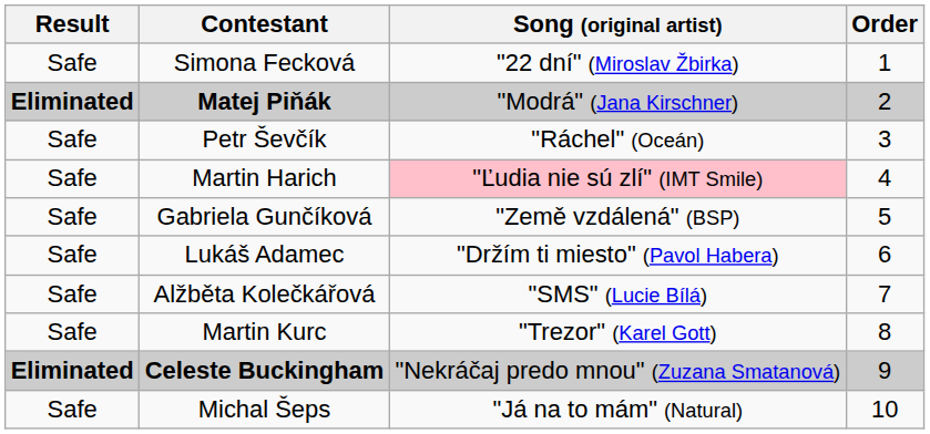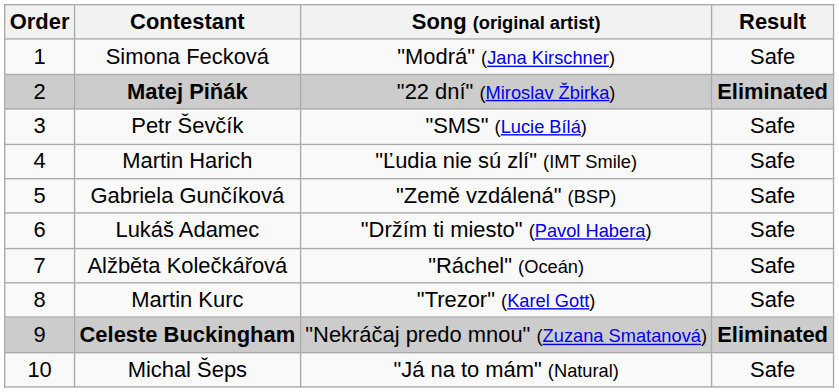 <table class="wikitable plainrowheaders" style="text-align:center;">
 <tr>
-<th scope="col">Result</th>
+<th scope="col">Order</th>
 <th scope="col">Contestant</th>
 <th scope="col">Song <small>(original artist)</small></th>
-<th scope="col">Order</th>
+<th scope="col">Result</th>
 </tr>
 <tr>
+<td>1</td>
+<td>Simona Fecková</td>
+<td>"Modrá" <small>(<a href='#'>Jana Kirschner</a>)</small></td>
 <td>Safe</td>
-<td>Simona Fecková</td>
-<td>"22 dní" <small>(<a href='#'>Miroslav Žbirka</a>)</small></td>
-<td>1</td>
 </tr>
 <tr style="background:#ccc;">
+<td>2</td>
+<td><strong>Matej Piňák</strong></td>
+<td>"22 dní" <small>(<a href='#'>Miroslav Žbirka</a>)</small></td>
 <td><strong>Eliminated</strong></td>
-<td><strong>Matej Piňák</strong></td>
-<td>"Modrá" <small>(<a href='#'>Jana Kirschner</a>)</small></td>
-<td>2</td>
 </tr>
 <tr>
+<td>3</td>
+<td>Petr Ševčík</td>
+<td>"SMS" <small>(<a href='#'>Lucie Bílá</a>)</small></td>
 <td>Safe</td>
-<td>Petr Ševčík</td>
-<td>"Ráchel" <small>(Oceán) </small></td>
-<td>3</td>
 </tr>
 <tr>
+<td>4</td>
+<td>Martin Harich</td>
+<td>"Ľudia nie sú zlí" <small>(IMT Smile)</small></td>
 <td>Safe</td>
-<td>Martin Harich</td>
-<td style="background: pink;">"Ľudia nie sú zlí" <small>(IMT Smile)</small></td>
-<td>4</td>
 </tr>
 <tr>
-<td>Safe</td>
+<td>5</td>
 <td>Gabriela Gunčíková</td>
 <td>"Země vzdálená" <small>(BSP)</small></td>
-<td>5</td>
+<td>Safe</td>
 </tr>
 <tr>
-<td>Safe</td>
+<td>6</td>
 <td>Lukáš Adamec</td>
 <td>"Držím ti miesto" <small>(<a href='#'>Pavol Habera</a>)</small></td>
-<td>6</td>
+<td>Safe</td>
 </tr>
 <tr>
+<td>7</td>
+<td>Alžběta Kolečkářová</td>
+<td>"Ráchel" <small>(Oceán) </small></td>
 <td>Safe</td>
-<td>Alžběta Kolečkářová</td>
-<td>"SMS" <small>(<a href='#'>Lucie Bílá</a>)</small></td>
-<td>7</td>
 </tr>
 <tr>
-<td>Safe</td>
+<td>8</td>
 <td>Martin Kurc</td>
 <td>"Trezor" <small>(<a href='#'>Karel Gott</a>)</small></td>
-<td>8</td>
+<td>Safe</td>
 </tr>
 <tr style="background:#ccc;">
-<td><strong>Eliminated</strong></td>
+<td>9</td>
 <td><strong>Celeste Buckingham</strong></td>
 <td>"Nekráčaj predo mnou" <small>(<a href='#'>Zuzana Smatanová</a>)</small></td>
-<td>9</td>
+<td><strong>Eliminated</strong></td>
 </tr>
 <tr>
-<td>Safe</td>
+<td>10</td>
 <td>Michal Šeps</td>
 <td>"Já na to mám" <small>(Natural)</small></td>
-<td>10</td>
+<td>Safe</td>
 </tr>
 </table>
